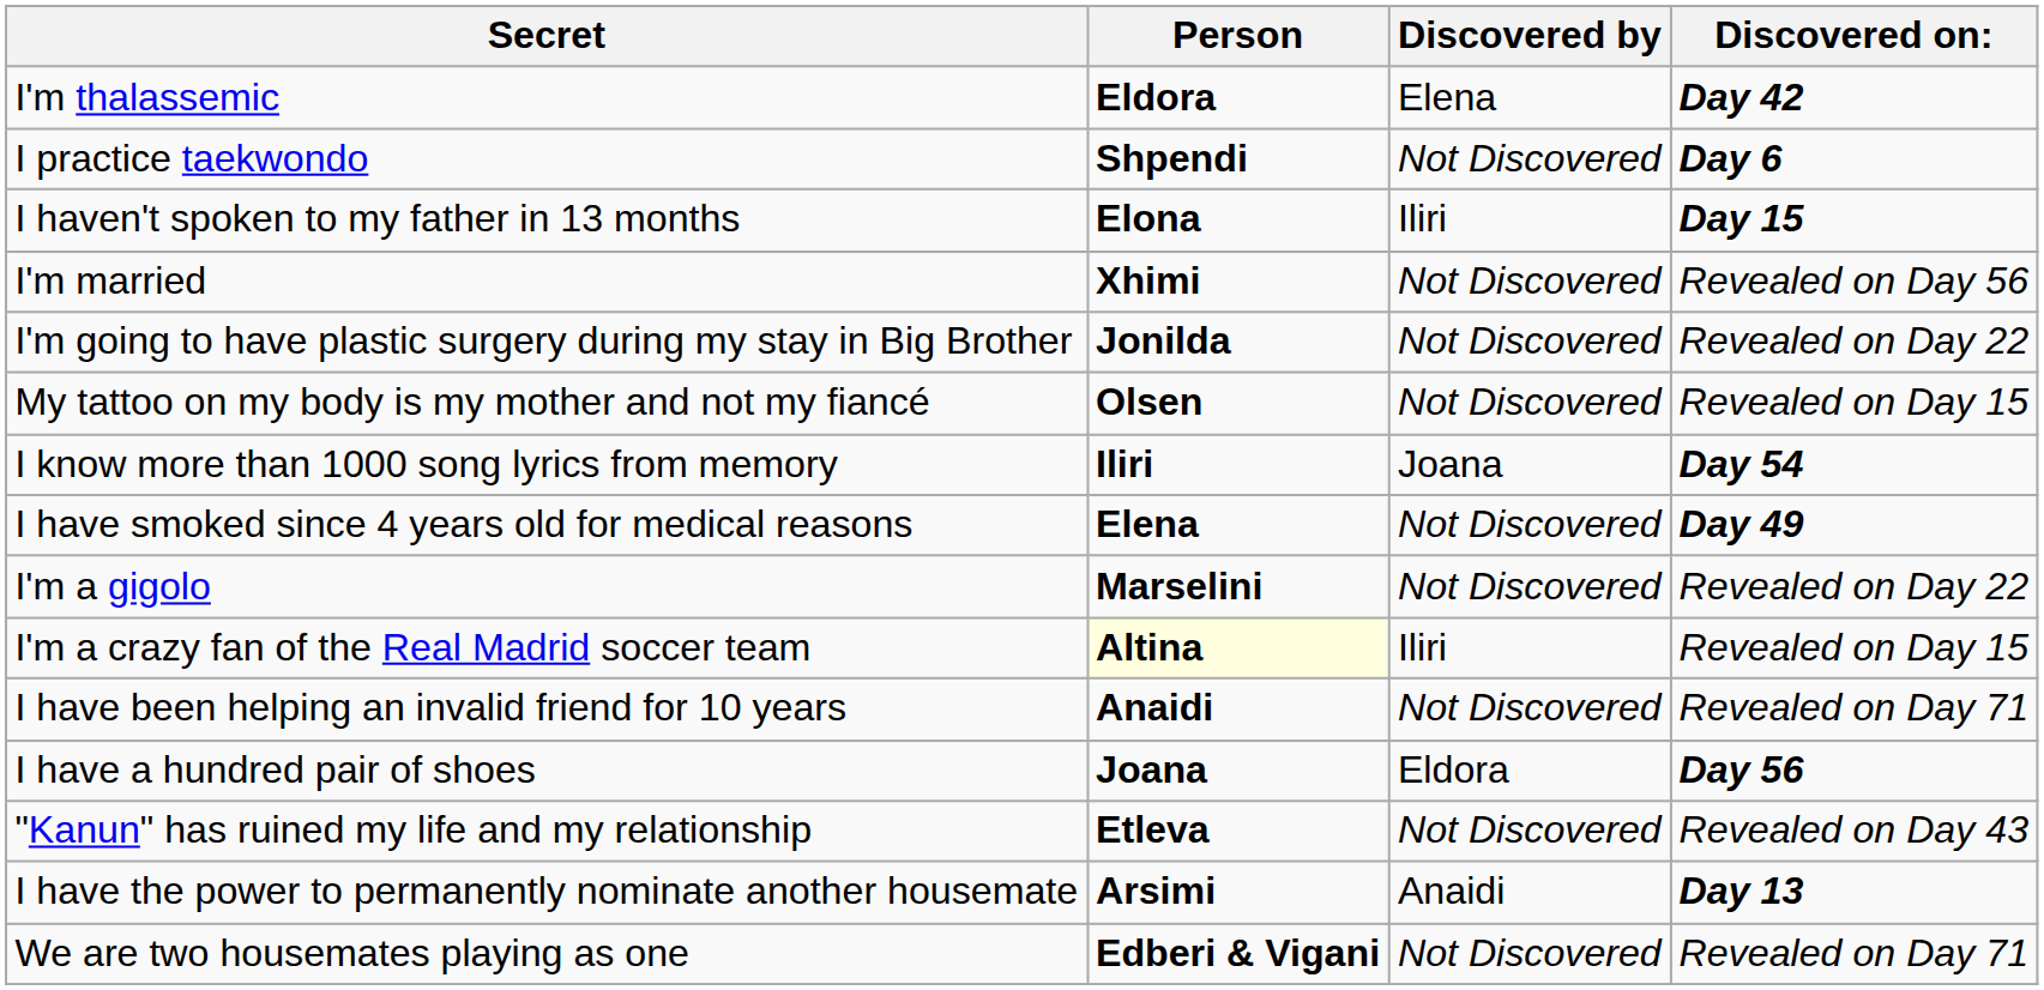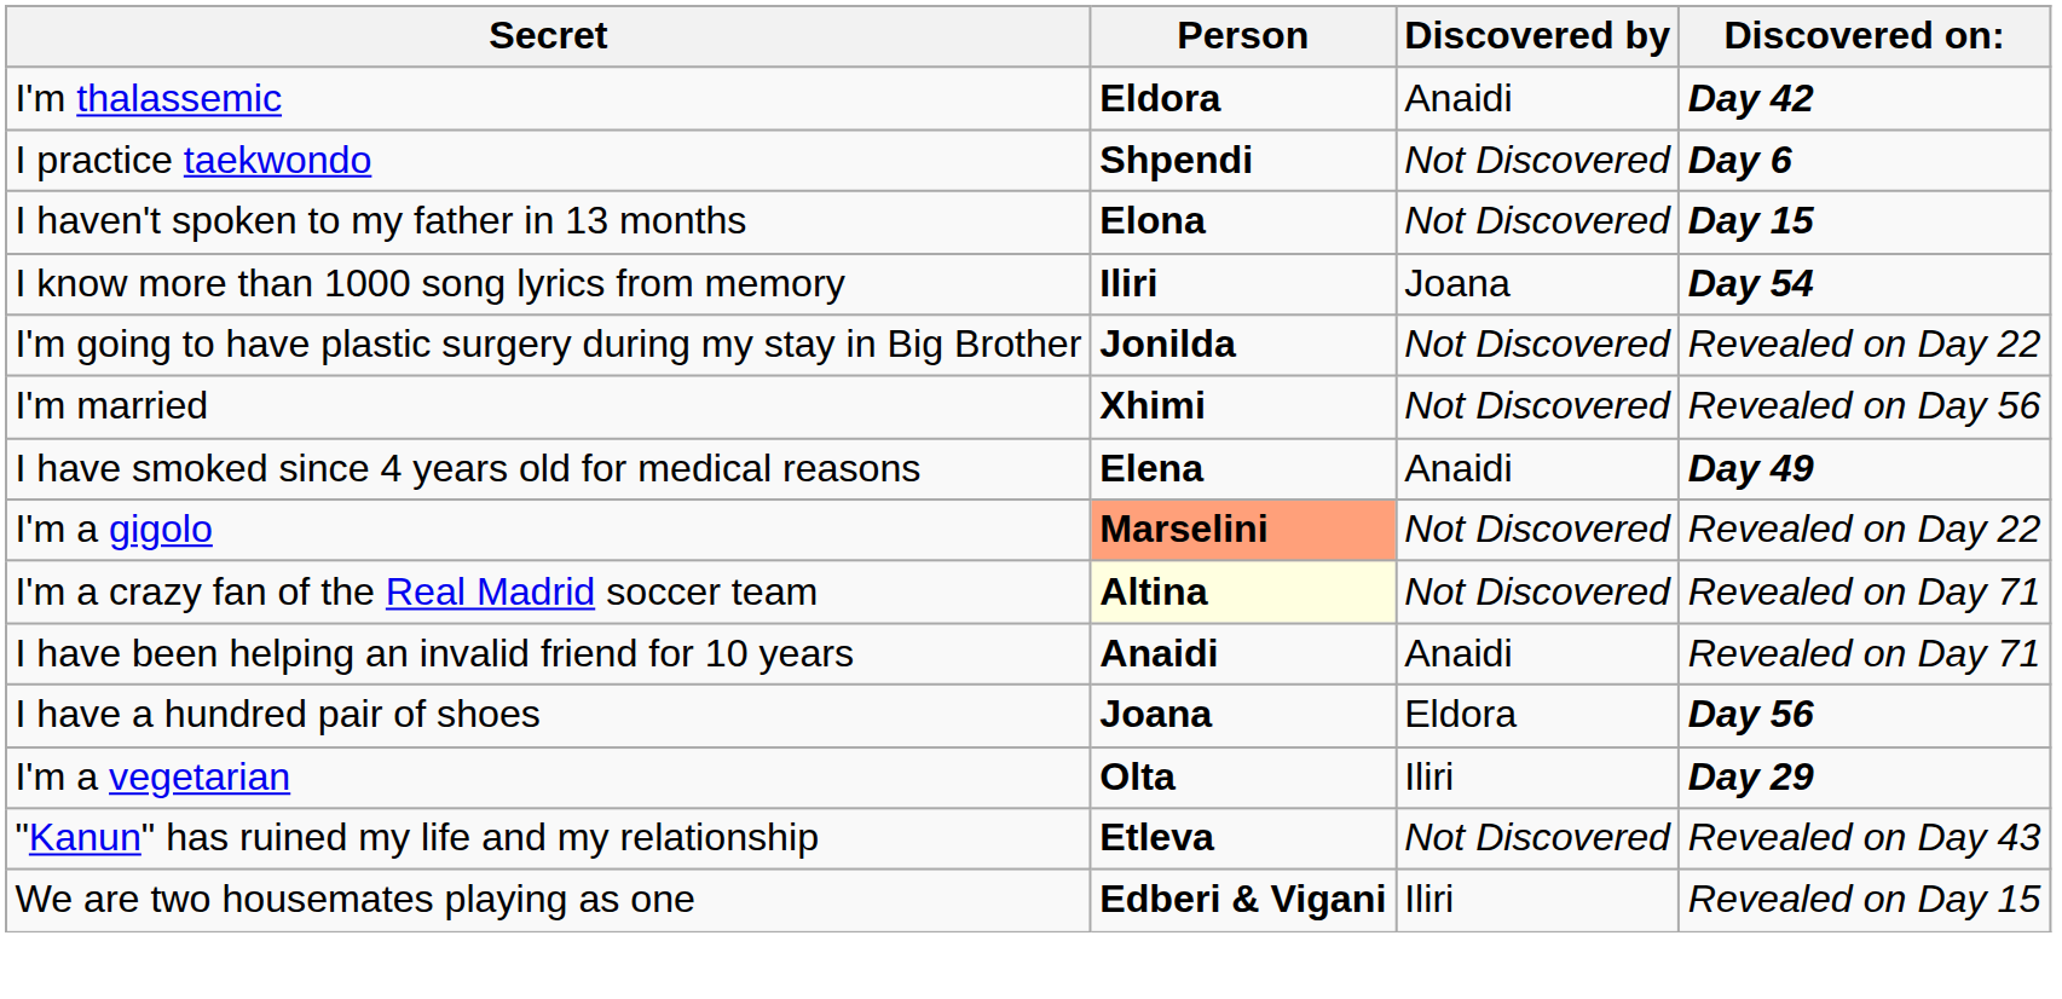 <table class="wikitable">
 <tr>
 <th>Secret</th>
 <th>Person</th>
 <th>Discovered by</th>
 <th>Discovered on:</th>
 </tr>
 <tr>
 <td>I'm <a href='#'>thalassemic</a> </td>
 <td><strong>Eldora</strong></td>
-<td>Elena</td>
+<td>Anaidi</td>
 <td><strong><em>Day 42</em></strong></td>
 </tr>
 <tr>
 <td>I practice <a href='#'>taekwondo</a> </td>
 <td><strong>Shpendi</strong></td>
 <td><em>Not Discovered</em></td>
 <td><strong><em>Day 6</em></strong></td>
 </tr>
 <tr>
 <td>I haven't spoken to my father in 13 months </td>
 <td><strong>Elona</strong></td>
-<td>Iliri</td>
+<td><em>Not Discovered</em></td>
 <td><strong><em>Day 15</em></strong></td>
+</tr>
+<tr>
+<td>I know more than 1000 song lyrics from memory </td>
+<td><strong>Iliri</strong></td>
+<td>Joana</td>
+<td><strong><em>Day 54</em></strong></td>
+</tr>
+<tr>
+<td>I'm going to have plastic surgery during my stay in Big Brother </td>
+<td><strong>Jonilda</strong></td>
+<td><em>Not Discovered</em></td>
+<td><em>Revealed on Day 22</em></td>
 </tr>
 <tr>
 <td>I'm married </td>
 <td><strong>Xhimi</strong></td>
 <td><em>Not Discovered</em></td>
 <td><em>Revealed on Day 56</em></td>
 </tr>
 <tr>
-<td>I'm going to have plastic surgery during my stay in Big Brother </td>
-<td><strong>Jonilda</strong></td>
-<td><em>Not Discovered</em></td>
-<td><em>Revealed on Day 22</em></td>
-</tr>
-<tr>
-<td>My tattoo on my body is my mother and not my fiancé </td>
-<td><strong>Olsen</strong></td>
-<td><em>Not Discovered</em></td>
-<td><em>Revealed on Day 15</em></td>
-</tr>
-<tr>
-<td>I know more than 1000 song lyrics from memory </td>
-<td><strong>Iliri</strong></td>
-<td>Joana</td>
-<td><strong><em>Day 54</em></strong></td>
-</tr>
-<tr>
 <td>I have smoked since 4 years old for medical reasons </td>
 <td><strong>Elena</strong></td>
-<td><em>Not Discovered</em></td>
+<td>Anaidi</td>
 <td><strong><em>Day 49</em></strong></td>
 </tr>
 <tr>
 <td>I'm a <a href='#'>gigolo</a> </td>
-<td><strong>Marselini</strong></td>
+<td style="background: lightsalmon;"><strong>Marselini</strong></td>
 <td><em>Not Discovered</em></td>
 <td><em>Revealed on Day 22</em></td>
 </tr>
 <tr>
 <td>I'm a crazy fan of the <a href='#'>Real Madrid</a> soccer team  </td>
 <td style="background: lightyellow;"><strong>Altina</strong></td>
-<td>Iliri</td>
-<td><em>Revealed on Day 15</em></td>
+<td><em>Not Discovered</em></td>
+<td><em>Revealed on Day 71</em></td>
 </tr>
 <tr>
 <td>I have been helping an invalid friend for 10 years </td>
 <td><strong>Anaidi</strong></td>
-<td><em>Not Discovered</em></td>
+<td>Anaidi</td>
 <td><em>Revealed on Day 71</em></td>
 </tr>
 <tr>
 <td>I have a hundred pair of shoes </td>
 <td><strong>Joana</strong></td>
 <td>Eldora</td>
 <td><strong><em>Day 56</em></strong></td>
 </tr>
 <tr>
+<td>I'm a <a href='#'>vegetarian</a> </td>
+<td><strong>Olta</strong></td>
+<td>Iliri</td>
+<td><strong><em>Day 29</em></strong></td>
+</tr>
+<tr>
 <td>"<a href='#'>Kanun</a>" has ruined my life and my relationship </td>
 <td><strong>Etleva</strong></td>
 <td><em>Not Discovered</em></td>
 <td><em>Revealed on Day 43</em></td>
 </tr>
 <tr>
-<td>I have the power to permanently nominate another housemate </td>
-<td><strong>Arsimi</strong></td>
-<td>Anaidi</td>
-<td><strong><em>Day 13</em></strong></td>
-</tr>
-<tr>
 <td>We are two housemates playing as one </td>
 <td><strong>Edberi & Vigani</strong></td>
-<td><em>Not Discovered</em></td>
-<td><em>Revealed on Day 71</em></td>
+<td>Iliri</td>
+<td><em>Revealed on Day 15</em></td>
 </tr>
 </table>
